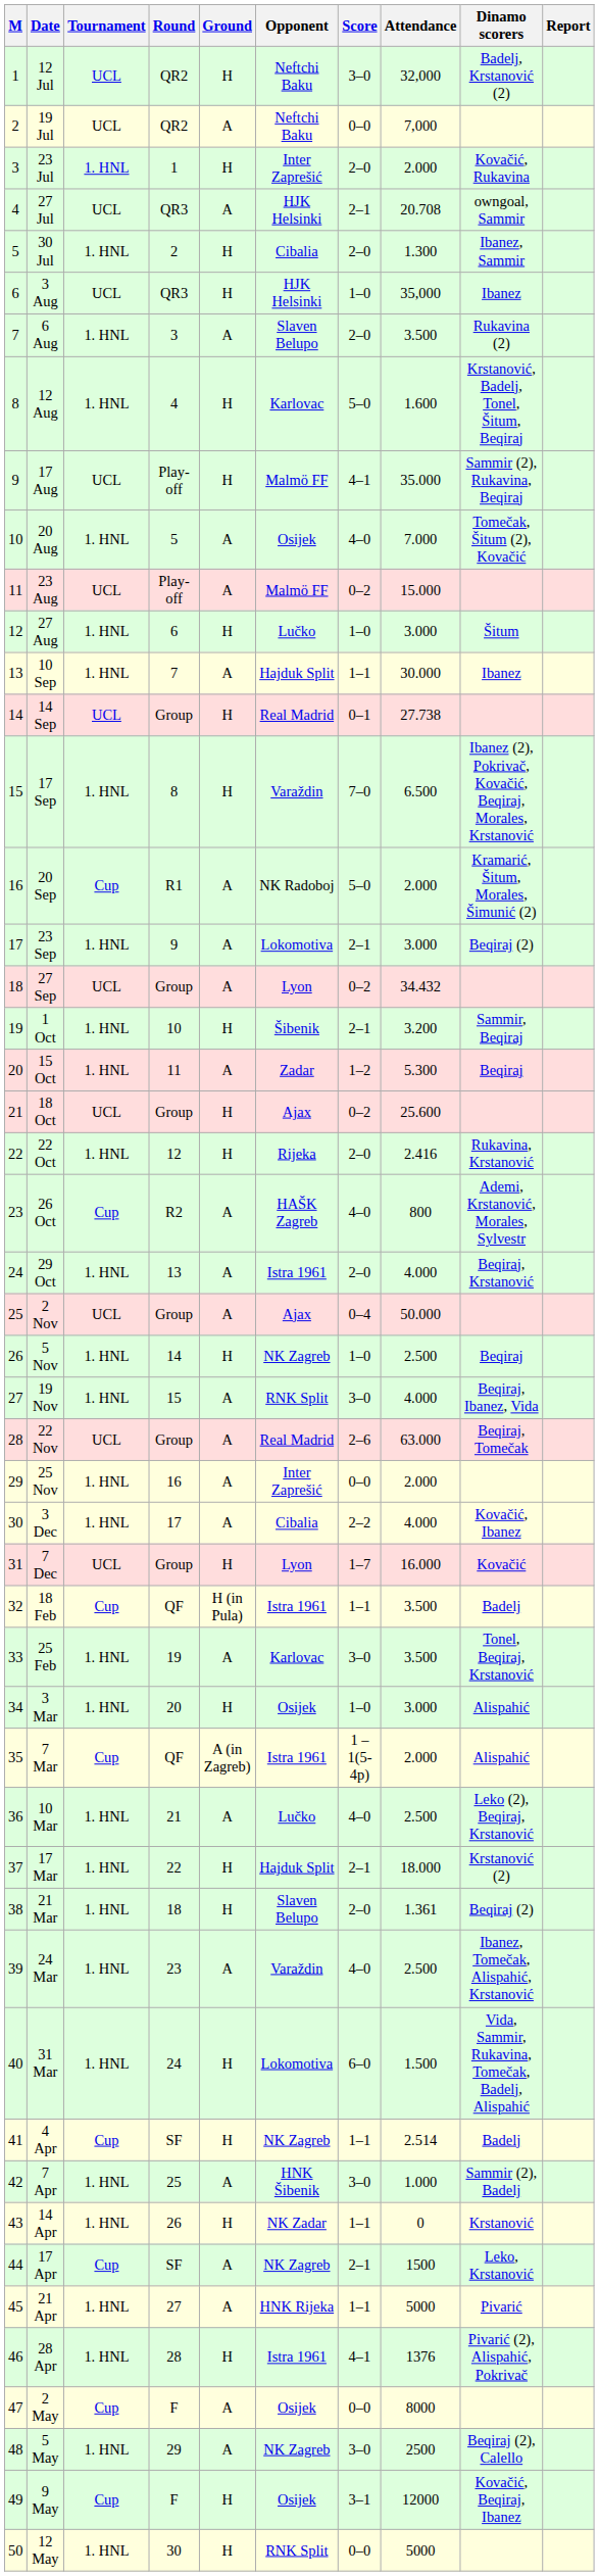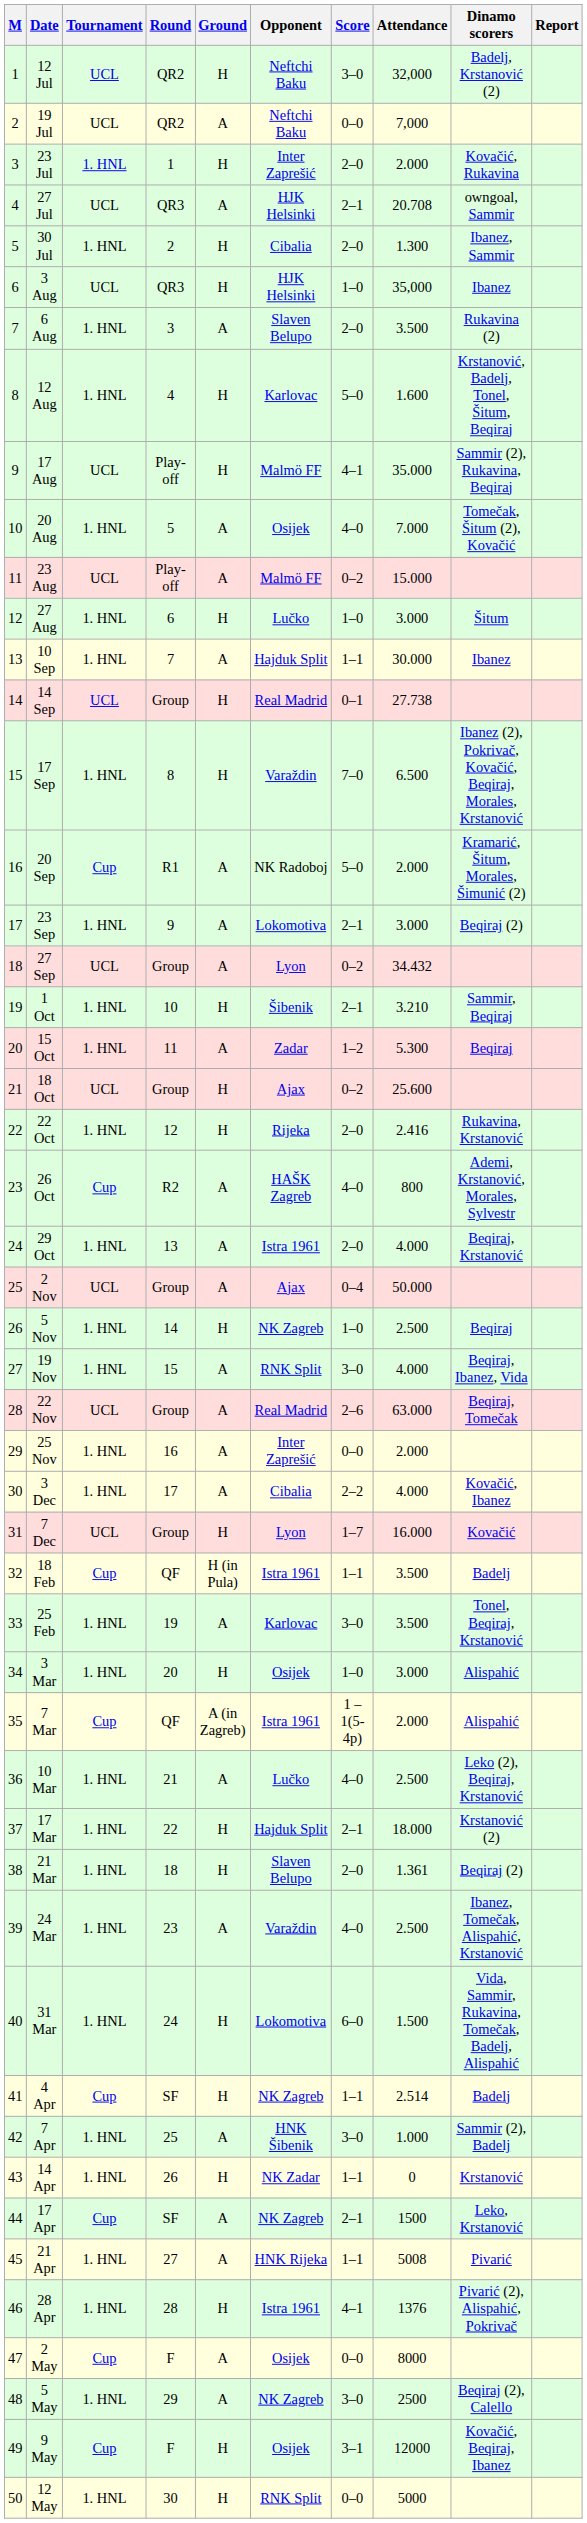 <table class="wikitable sortable" style="text-align: center; font-size:95%;">
 <tr>
 <th width="20"><a href='#'>M</a></th>
 <th width="60"><a href='#'>Date</a><br></th>
 <th width="80"><a href='#'>Tournament</a><br></th>
 <th width="55"><a href='#'>Round</a><br></th>
 <th width="50"><a href='#'>Ground</a><br></th>
 <th width="150">Opponent<br></th>
 <th width="60"><a href='#'>Score</a><br></th>
 <th width="40">Attendance<br></th>
 <th width="220">Dinamo scorers<br></th>
 <th>Report<br></th>
 </tr>
 <tr bgcolor="#ddffdd">
 <td>1</td>
 <td>12 Jul</td>
 <td><a href='#'>UCL</a></td>
 <td>QR2</td>
 <td>H</td>
 <td><a href='#'>Neftchi Baku</a> </td>
 <td>3–0</td>
 <td>32,000</td>
 <td><a href='#'>Badelj</a>, <a href='#'>Krstanović</a> (2)</td>
 <td></td>
 </tr>
 <tr bgcolor=ffffdd>
 <td>2</td>
 <td>19 Jul</td>
 <td>UCL</td>
 <td>QR2</td>
 <td>A</td>
 <td><a href='#'>Neftchi Baku</a> </td>
 <td>0–0</td>
 <td>7,000</td>
 <td></td>
 <td></td>
 </tr>
 <tr bgcolor="#ddffdd">
 <td>3</td>
 <td>23 Jul</td>
 <td><a href='#'>1. HNL</a></td>
 <td>1</td>
 <td>H</td>
 <td><a href='#'>Inter Zaprešić</a></td>
 <td>2–0</td>
 <td>2.000</td>
 <td><a href='#'>Kovačić</a>, <a href='#'>Rukavina</a></td>
 <td></td>
 </tr>
 <tr bgcolor="#ddffdd">
 <td>4</td>
 <td>27 Jul</td>
 <td>UCL</td>
 <td>QR3</td>
 <td>A</td>
 <td><a href='#'>HJK Helsinki</a> </td>
 <td>2–1</td>
 <td>20.708</td>
 <td>owngoal, <a href='#'>Sammir</a></td>
 <td></td>
 </tr>
 <tr bgcolor="#ddffdd">
 <td>5</td>
 <td>30 Jul</td>
 <td>1. HNL</td>
 <td>2</td>
 <td>H</td>
 <td><a href='#'>Cibalia</a></td>
 <td>2–0</td>
 <td>1.300</td>
 <td><a href='#'>Ibanez</a>, <a href='#'>Sammir</a></td>
 <td></td>
 </tr>
 <tr bgcolor="#ddffdd">
 <td>6</td>
 <td>3 Aug</td>
 <td>UCL</td>
 <td>QR3</td>
 <td>H</td>
 <td><a href='#'>HJK Helsinki</a> </td>
 <td>1–0</td>
 <td>35,000</td>
 <td><a href='#'>Ibanez</a></td>
 <td></td>
 </tr>
 <tr bgcolor="#ddffdd">
 <td>7</td>
 <td>6 Aug</td>
 <td>1. HNL</td>
 <td>3</td>
 <td>A</td>
 <td><a href='#'>Slaven Belupo</a></td>
 <td>2–0</td>
 <td>3.500</td>
 <td><a href='#'>Rukavina</a> (2)</td>
 <td></td>
 </tr>
 <tr bgcolor="#ddffdd">
 <td>8</td>
 <td>12 Aug</td>
 <td>1. HNL</td>
 <td>4</td>
 <td>H</td>
 <td><a href='#'>Karlovac</a></td>
 <td>5–0</td>
 <td>1.600</td>
 <td><a href='#'>Krstanović</a>, <a href='#'>Badelj</a>, <a href='#'>Tonel</a>, <a href='#'>Šitum</a>, <a href='#'>Beqiraj</a></td>
 <td></td>
 </tr>
 <tr bgcolor="#ddffdd">
 <td>9</td>
 <td>17 Aug</td>
 <td>UCL</td>
 <td>Play-off</td>
 <td>H</td>
 <td><a href='#'>Malmö FF</a> </td>
 <td>4–1</td>
 <td>35.000</td>
 <td><a href='#'>Sammir</a> (2), <a href='#'>Rukavina</a>, <a href='#'>Beqiraj</a></td>
 <td></td>
 </tr>
 <tr bgcolor="#ddffdd">
 <td>10</td>
 <td>20 Aug</td>
 <td>1. HNL</td>
 <td>5</td>
 <td>A</td>
 <td><a href='#'>Osijek</a></td>
 <td>4–0</td>
 <td>7.000</td>
 <td><a href='#'>Tomečak</a>, <a href='#'>Šitum</a> (2), <a href='#'>Kovačić</a></td>
 <td></td>
 </tr>
 <tr bgcolor="#ffdddd">
 <td>11</td>
 <td>23 Aug</td>
 <td>UCL</td>
 <td>Play-off</td>
 <td>A</td>
 <td><a href='#'>Malmö FF</a> </td>
 <td>0–2</td>
 <td>15.000</td>
 <td></td>
 <td></td>
 </tr>
 <tr bgcolor="#ddffdd">
 <td>12</td>
 <td>27 Aug</td>
 <td>1. HNL</td>
 <td>6</td>
 <td>H</td>
 <td><a href='#'>Lučko</a></td>
 <td>1–0</td>
 <td>3.000</td>
 <td><a href='#'>Šitum</a></td>
 <td></td>
 </tr>
 <tr bgcolor=ffffdd>
 <td>13</td>
 <td>10 Sep</td>
 <td>1. HNL</td>
 <td>7</td>
 <td>A</td>
 <td><a href='#'>Hajduk Split</a></td>
 <td>1–1</td>
 <td>30.000</td>
 <td><a href='#'>Ibanez</a></td>
 <td></td>
 </tr>
 <tr bgcolor="#ffdddd">
 <td>14</td>
 <td>14 Sep</td>
 <td><a href='#'>UCL</a></td>
 <td>Group</td>
 <td>H</td>
 <td><a href='#'>Real Madrid</a> </td>
 <td>0–1</td>
 <td>27.738</td>
 <td></td>
 <td></td>
 </tr>
 <tr bgcolor="#ddffdd">
 <td>15</td>
 <td>17 Sep</td>
 <td>1. HNL</td>
 <td>8</td>
 <td>H</td>
 <td><a href='#'>Varaždin</a></td>
 <td>7–0</td>
 <td>6.500</td>
 <td><a href='#'>Ibanez</a> (2), <a href='#'>Pokrivač</a>, <a href='#'>Kovačić</a>, <a href='#'>Beqiraj</a>, <a href='#'>Morales</a>, <a href='#'>Krstanović</a></td>
 <td></td>
 </tr>
 <tr bgcolor="#ddffdd">
 <td>16</td>
 <td>20 Sep</td>
 <td><a href='#'>Cup</a></td>
 <td>R1</td>
 <td>A</td>
 <td>NK Radoboj</td>
 <td>5–0</td>
 <td>2.000</td>
 <td><a href='#'>Kramarić</a>, <a href='#'>Šitum</a>, <a href='#'>Morales</a>, <a href='#'>Šimunić</a> (2)</td>
 <td></td>
 </tr>
 <tr bgcolor="#ddffdd">
 <td>17</td>
 <td>23 Sep</td>
 <td>1. HNL</td>
 <td>9</td>
 <td>A</td>
 <td><a href='#'>Lokomotiva</a></td>
 <td>2–1</td>
 <td>3.000</td>
 <td><a href='#'>Beqiraj</a> (2)</td>
 <td></td>
 </tr>
 <tr bgcolor="#ffdddd">
 <td>18</td>
 <td>27 Sep</td>
 <td>UCL</td>
 <td>Group</td>
 <td>A</td>
 <td><a href='#'>Lyon</a> </td>
 <td>0–2</td>
 <td>34.432</td>
 <td></td>
 <td></td>
 </tr>
 <tr bgcolor="#ddffdd">
 <td>19</td>
 <td>1 Oct</td>
 <td>1. HNL</td>
 <td>10</td>
 <td>H</td>
 <td><a href='#'>Šibenik</a></td>
 <td>2–1</td>
-<td>3.200</td>
+<td>3.210</td>
 <td><a href='#'>Sammir</a>, <a href='#'>Beqiraj</a></td>
 <td></td>
 </tr>
 <tr bgcolor="#ffdddd">
 <td>20</td>
 <td>15 Oct</td>
 <td>1. HNL</td>
 <td>11</td>
 <td>A</td>
 <td><a href='#'>Zadar</a></td>
 <td>1–2</td>
 <td>5.300</td>
 <td><a href='#'>Beqiraj</a></td>
 <td></td>
 </tr>
 <tr bgcolor="#ffdddd">
 <td>21</td>
 <td>18 Oct</td>
 <td>UCL</td>
 <td>Group</td>
 <td>H</td>
 <td><a href='#'>Ajax</a> </td>
 <td>0–2</td>
 <td>25.600</td>
 <td></td>
 <td></td>
 </tr>
 <tr bgcolor="#ddffdd">
 <td>22</td>
 <td>22 Oct</td>
 <td>1. HNL</td>
 <td>12</td>
 <td>H</td>
 <td><a href='#'>Rijeka</a></td>
 <td>2–0</td>
 <td>2.416</td>
 <td><a href='#'>Rukavina</a>, <a href='#'>Krstanović</a></td>
 <td></td>
 </tr>
 <tr bgcolor="#ddffdd">
 <td>23</td>
 <td>26 Oct</td>
 <td><a href='#'>Cup</a></td>
 <td>R2</td>
 <td>A</td>
 <td><a href='#'>HAŠK Zagreb</a></td>
 <td>4–0</td>
 <td>800</td>
 <td><a href='#'>Ademi</a>, <a href='#'>Krstanović</a>, <a href='#'>Morales</a>, <a href='#'>Sylvestr</a></td>
 <td></td>
 </tr>
 <tr bgcolor="#ddffdd">
 <td>24</td>
 <td>29 Oct</td>
 <td>1. HNL</td>
 <td>13</td>
 <td>A</td>
 <td><a href='#'>Istra 1961</a></td>
 <td>2–0</td>
 <td>4.000</td>
 <td><a href='#'>Beqiraj</a>, <a href='#'>Krstanović</a></td>
 <td></td>
 </tr>
 <tr bgcolor="#ffdddd">
 <td>25</td>
 <td>2 Nov</td>
 <td>UCL</td>
 <td>Group</td>
 <td>A</td>
 <td><a href='#'>Ajax</a> </td>
 <td>0–4</td>
 <td>50.000</td>
 <td></td>
 <td></td>
 </tr>
 <tr bgcolor="#ddffdd">
 <td>26</td>
 <td>5 Nov</td>
 <td>1. HNL</td>
 <td>14</td>
 <td>H</td>
 <td><a href='#'>NK Zagreb</a></td>
 <td>1–0</td>
 <td>2.500</td>
 <td><a href='#'>Beqiraj</a></td>
 <td></td>
 </tr>
 <tr bgcolor="#ddffdd">
 <td>27</td>
 <td>19 Nov</td>
 <td>1. HNL</td>
 <td>15</td>
 <td>A</td>
 <td><a href='#'>RNK Split</a></td>
 <td>3–0</td>
 <td>4.000</td>
 <td><a href='#'>Beqiraj</a>, <a href='#'>Ibanez</a>, <a href='#'>Vida</a></td>
 <td></td>
 </tr>
 <tr bgcolor="#ffdddd">
 <td>28</td>
 <td>22 Nov</td>
 <td>UCL</td>
 <td>Group</td>
 <td>A</td>
 <td><a href='#'>Real Madrid</a> </td>
 <td>2–6</td>
 <td>63.000</td>
 <td><a href='#'>Beqiraj</a>, <a href='#'>Tomečak</a></td>
 <td></td>
 </tr>
 <tr bgcolor=ffffdd>
 <td>29</td>
 <td>25 Nov</td>
 <td>1. HNL</td>
 <td>16</td>
 <td>A</td>
 <td><a href='#'>Inter Zaprešić</a></td>
 <td>0–0</td>
 <td>2.000</td>
 <td></td>
 <td></td>
 </tr>
 <tr bgcolor=ffffdd>
 <td>30</td>
 <td>3 Dec</td>
 <td>1. HNL</td>
 <td>17</td>
 <td>A</td>
 <td><a href='#'>Cibalia</a></td>
 <td>2–2</td>
 <td>4.000</td>
 <td><a href='#'>Kovačić</a>, <a href='#'>Ibanez</a></td>
 <td></td>
 </tr>
 <tr bgcolor="#ffdddd">
 <td>31</td>
 <td>7 Dec</td>
 <td>UCL</td>
 <td>Group</td>
 <td>H</td>
 <td><a href='#'>Lyon</a> </td>
 <td>1–7</td>
 <td>16.000</td>
 <td><a href='#'>Kovačić</a></td>
 <td></td>
 </tr>
 <tr bgcolor=ffffdd>
 <td>32</td>
 <td>18 Feb</td>
 <td><a href='#'>Cup</a></td>
 <td>QF</td>
 <td>H (in Pula)</td>
 <td><a href='#'>Istra 1961</a></td>
 <td>1–1</td>
 <td>3.500</td>
 <td><a href='#'>Badelj</a></td>
 <td></td>
 </tr>
 <tr bgcolor="#ddffdd">
 <td>33</td>
 <td>25 Feb</td>
 <td>1. HNL</td>
 <td>19</td>
 <td>A</td>
 <td><a href='#'>Karlovac</a></td>
 <td>3–0</td>
 <td>3.500</td>
 <td><a href='#'>Tonel</a>, <a href='#'>Beqiraj</a>, <a href='#'>Krstanović</a></td>
 <td></td>
 </tr>
 <tr bgcolor="#ddffdd">
 <td>34</td>
 <td>3 Mar</td>
 <td>1. HNL</td>
 <td>20</td>
 <td>H</td>
 <td><a href='#'>Osijek</a></td>
 <td>1–0</td>
 <td>3.000</td>
 <td><a href='#'>Alispahić</a></td>
 <td></td>
 </tr>
 <tr bgcolor=ffffdd>
 <td>35</td>
 <td>7 Mar</td>
 <td><a href='#'>Cup</a></td>
 <td>QF</td>
 <td>A (in Zagreb)</td>
 <td><a href='#'>Istra 1961</a></td>
 <td>1 – 1(5-4p)</td>
 <td>2.000</td>
 <td><a href='#'>Alispahić</a></td>
 <td></td>
 </tr>
 <tr bgcolor="#ddffdd">
 <td>36</td>
 <td>10 Mar</td>
 <td>1. HNL</td>
 <td>21</td>
 <td>A</td>
 <td><a href='#'>Lučko</a></td>
 <td>4–0</td>
 <td>2.500</td>
 <td><a href='#'>Leko</a> (2), <a href='#'>Beqiraj</a>, <a href='#'>Krstanović</a></td>
 <td></td>
 </tr>
 <tr bgcolor="#ddffdd">
 <td>37</td>
 <td>17 Mar</td>
 <td>1. HNL</td>
 <td>22</td>
 <td>H</td>
 <td><a href='#'>Hajduk Split</a></td>
 <td>2–1</td>
 <td>18.000</td>
 <td><a href='#'>Krstanović</a> (2)</td>
 <td></td>
 </tr>
 <tr bgcolor="#ddffdd">
 <td>38</td>
 <td>21 Mar</td>
 <td>1. HNL</td>
 <td>18</td>
 <td>H</td>
 <td><a href='#'>Slaven Belupo</a></td>
 <td>2–0</td>
 <td>1.361</td>
 <td><a href='#'>Beqiraj</a> (2)</td>
 <td></td>
 </tr>
 <tr bgcolor="#ddffdd">
 <td>39</td>
 <td>24 Mar</td>
 <td>1. HNL</td>
 <td>23</td>
 <td>A</td>
 <td><a href='#'>Varaždin</a></td>
 <td>4–0</td>
 <td>2.500</td>
 <td><a href='#'>Ibanez</a>, <a href='#'>Tomečak</a>, <a href='#'>Alispahić</a>, <a href='#'>Krstanović</a></td>
 <td></td>
 </tr>
 <tr bgcolor="#ddffdd">
 <td>40</td>
 <td>31 Mar</td>
 <td>1. HNL</td>
 <td>24</td>
 <td>H</td>
 <td><a href='#'>Lokomotiva</a></td>
 <td>6–0</td>
 <td>1.500</td>
 <td><a href='#'>Vida</a>, <a href='#'>Sammir</a>, <a href='#'>Rukavina</a>, <a href='#'>Tomečak</a>, <a href='#'>Badelj</a>, <a href='#'>Alispahić</a></td>
 <td></td>
 </tr>
 <tr bgcolor="#ffffdd">
 <td>41</td>
 <td>4 Apr</td>
 <td><a href='#'>Cup</a></td>
 <td>SF</td>
 <td>H</td>
 <td><a href='#'>NK Zagreb</a></td>
 <td>1–1</td>
 <td>2.514</td>
 <td><a href='#'>Badelj</a></td>
 <td></td>
 </tr>
 <tr bgcolor="#ddffdd">
 <td>42</td>
 <td>7 Apr</td>
 <td>1. HNL</td>
 <td>25</td>
 <td>A</td>
 <td><a href='#'>HNK Šibenik</a></td>
 <td>3–0</td>
 <td>1.000</td>
 <td><a href='#'>Sammir</a> (2), <a href='#'>Badelj</a></td>
 <td></td>
 </tr>
 <tr bgcolor="#ffffdd">
 <td>43</td>
 <td>14 Apr</td>
 <td>1. HNL</td>
 <td>26</td>
 <td>H</td>
 <td><a href='#'>NK Zadar</a></td>
 <td>1–1</td>
 <td>0</td>
 <td><a href='#'>Krstanović</a></td>
 <td></td>
 </tr>
 <tr bgcolor="#ddffdd">
 <td>44</td>
 <td>17 Apr</td>
 <td><a href='#'>Cup</a></td>
 <td>SF</td>
 <td>A</td>
 <td><a href='#'>NK Zagreb</a></td>
 <td>2–1</td>
 <td>1500</td>
 <td><a href='#'>Leko</a>, <a href='#'>Krstanović</a></td>
 <td></td>
 </tr>
 <tr bgcolor="#ffffdd">
 <td>45</td>
 <td>21 Apr</td>
 <td>1. HNL</td>
 <td>27</td>
 <td>A</td>
 <td><a href='#'>HNK Rijeka</a></td>
 <td>1–1</td>
-<td>5000</td>
+<td>5008</td>
 <td><a href='#'>Pivarić</a></td>
 <td></td>
 </tr>
 <tr bgcolor="#ddffdd">
 <td>46</td>
 <td>28 Apr</td>
 <td>1. HNL</td>
 <td>28</td>
 <td>H</td>
 <td><a href='#'>Istra 1961</a></td>
 <td>4–1</td>
 <td>1376</td>
 <td><a href='#'>Pivarić</a> (2), <a href='#'>Alispahić</a>, <a href='#'>Pokrivač</a></td>
 <td></td>
 </tr>
 <tr bgcolor="#ffffdd">
 <td>47</td>
 <td>2 May</td>
 <td><a href='#'>Cup</a></td>
 <td>F</td>
 <td>A</td>
 <td><a href='#'>Osijek</a></td>
 <td>0–0</td>
 <td>8000</td>
 <td></td>
 <td></td>
 </tr>
 <tr bgcolor="#ddffdd">
 <td>48</td>
 <td>5 May</td>
 <td>1. HNL</td>
 <td>29</td>
 <td>A</td>
 <td><a href='#'>NK Zagreb</a></td>
 <td>3–0</td>
 <td>2500</td>
 <td><a href='#'>Beqiraj</a> (2), <a href='#'>Calello</a></td>
 <td></td>
 </tr>
 <tr bgcolor="#ddffdd">
 <td>49</td>
 <td>9 May</td>
 <td><a href='#'>Cup</a></td>
 <td>F</td>
 <td>H</td>
 <td><a href='#'>Osijek</a></td>
 <td>3–1</td>
 <td>12000</td>
 <td><a href='#'>Kovačić</a>, <a href='#'>Beqiraj</a>, <a href='#'>Ibanez</a></td>
 <td></td>
 </tr>
 <tr bgcolor="#ffffdd">
 <td>50</td>
 <td>12 May</td>
 <td>1. HNL</td>
 <td>30</td>
 <td>H</td>
 <td><a href='#'>RNK Split</a></td>
 <td>0–0</td>
 <td>5000</td>
 <td></td>
 <td></td>
 </tr>
 </table>
